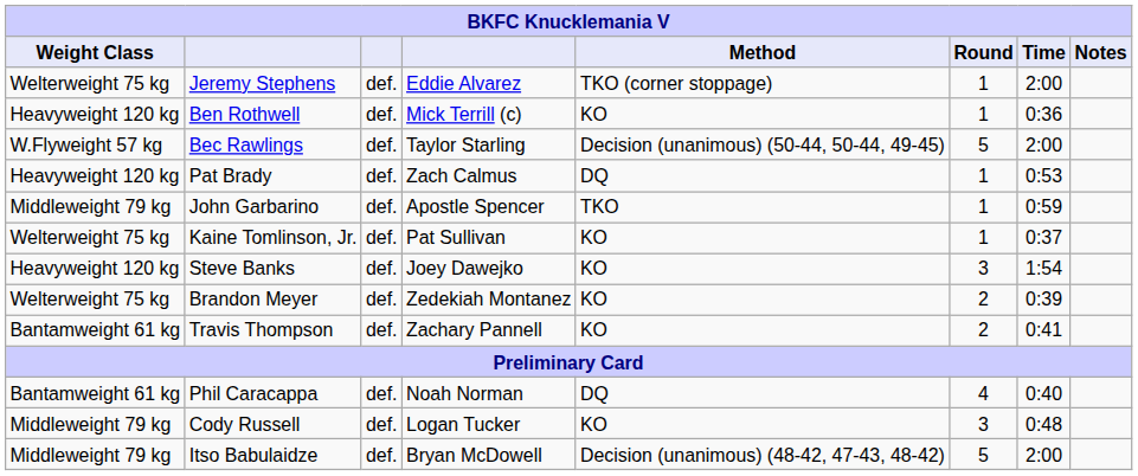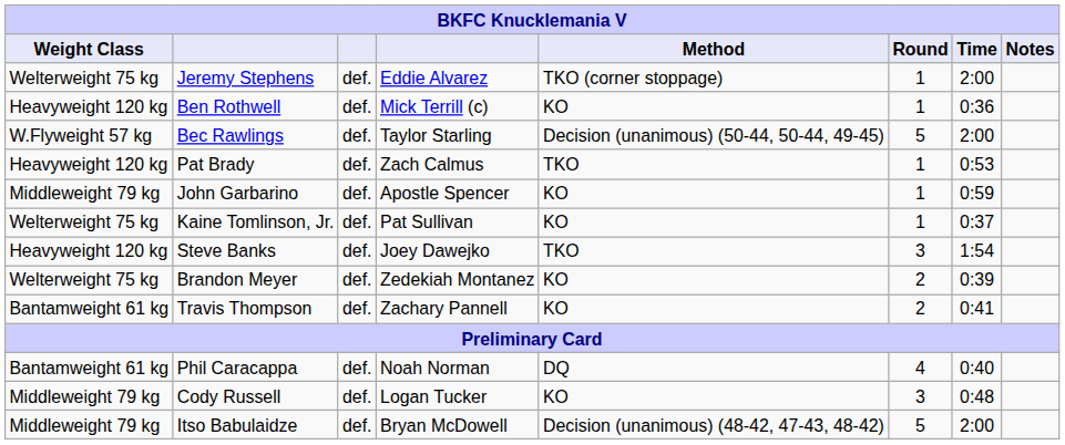 <table class="wikitable" style="font-size: 80%;">
 <tr>
 <th colspan="8" style="background-color: #ccf; color: #000080; text-align: center;"><strong>BKFC Knucklemania V</strong></th>
 </tr>
 <tr>
 <th colspan="1" style="background-color: #E6E8FA; color: #000000; text-align: center;">Weight Class</th>
 <th colspan="1" style="background-color: #E6E8FA; color: #000000; text-align: center;"></th>
 <th colspan="1" style="background-color: #E6E8FA; color: #000000; text-align: center;"></th>
 <th colspan="1" style="background-color: #E6E8FA; color: #000000; text-align: center;"></th>
 <th colspan="1" style="background-color: #E6E8FA; color: #000000; text-align: center;">Method</th>
 <th colspan="1" style="background-color: #E6E8FA; color: #000000; text-align: center;">Round</th>
 <th colspan="1" style="background-color: #E6E8FA; color: #000000; text-align: center;">Time</th>
 <th colspan="1" style="background-color: #E6E8FA; color: #000000; text-align: center;">Notes</th>
 </tr>
 <tr>
 <td>Welterweight 75 kg</td>
 <td> <a href='#'>Jeremy Stephens</a></td>
 <td align=center>def.</td>
 <td> <a href='#'>Eddie Alvarez</a></td>
 <td>TKO (corner stoppage)</td>
 <td align="center">1</td>
 <td align="center">2:00</td>
 <td></td>
 </tr>
 <tr>
 <td>Heavyweight 120 kg</td>
 <td> <a href='#'>Ben Rothwell</a></td>
 <td align=center>def.</td>
 <td> <a href='#'>Mick Terrill</a> (c)</td>
 <td>KO</td>
 <td align=center>1</td>
 <td align=center>0:36</td>
 <td></td>
 </tr>
 <tr>
 <td>W.Flyweight 57 kg</td>
 <td> <a href='#'>Bec Rawlings</a></td>
 <td>def.</td>
 <td> Taylor Starling</td>
 <td>Decision (unanimous) (50-44, 50-44, 49-45)</td>
 <td align="center">5</td>
 <td align="center">2:00</td>
 <td></td>
 </tr>
 <tr>
 <td>Heavyweight 120 kg</td>
 <td> Pat Brady</td>
 <td>def.</td>
 <td> Zach Calmus</td>
-<td>DQ</td>
+<td>TKO</td>
 <td align="center">1</td>
 <td align="center">0:53</td>
 <td></td>
 </tr>
 <tr>
 <td>Middleweight 79 kg</td>
 <td> John Garbarino</td>
 <td>def.</td>
 <td> Apostle Spencer</td>
-<td>TKO</td>
+<td>KO</td>
 <td align="center">1</td>
 <td align="center">0:59</td>
 <td></td>
 </tr>
 <tr>
 <td>Welterweight 75 kg</td>
 <td> Kaine Tomlinson, Jr.</td>
 <td>def.</td>
 <td> Pat Sullivan</td>
 <td>KO</td>
 <td align="center">1</td>
 <td align="center">0:37</td>
 <td></td>
 </tr>
 <tr>
 <td>Heavyweight 120 kg</td>
 <td> Steve Banks</td>
 <td>def.</td>
 <td> Joey Dawejko</td>
-<td>KO</td>
+<td>TKO</td>
 <td align="center">3</td>
 <td align="center">1:54</td>
 <td></td>
 </tr>
 <tr>
 <td>Welterweight 75 kg</td>
 <td> Brandon Meyer</td>
 <td>def.</td>
 <td> Zedekiah Montanez</td>
 <td>KO</td>
 <td align="center">2</td>
 <td align="center">0:39</td>
 <td></td>
 </tr>
 <tr>
 <td>Bantamweight 61 kg</td>
 <td> Travis Thompson</td>
 <td>def.</td>
 <td> Zachary Pannell</td>
 <td>KO</td>
 <td align="center">2</td>
 <td align="center">0:41</td>
 <td></td>
 </tr>
 <tr>
 <th colspan="8" style="background-color: #ccf; color: #000080; text-align: center;"><strong>Preliminary Card</strong></th>
 </tr>
 <tr>
 <td>Bantamweight 61 kg</td>
 <td> Phil Caracappa</td>
 <td>def.</td>
 <td> Noah Norman</td>
 <td>DQ</td>
 <td align="center">4</td>
 <td align="center">0:40</td>
 <td></td>
 </tr>
 <tr>
 <td>Middleweight 79 kg</td>
 <td> Cody Russell</td>
 <td>def.</td>
 <td> Logan Tucker</td>
 <td>KO</td>
 <td align="center">3</td>
 <td align="center">0:48</td>
 <td></td>
 </tr>
 <tr>
 <td>Middleweight 79 kg</td>
 <td> Itso Babulaidze</td>
 <td>def.</td>
 <td> Bryan McDowell</td>
 <td>Decision (unanimous) (48-42, 47-43, 48-42)</td>
 <td align="center">5</td>
 <td align="center">2:00</td>
 </tr>
 </table>
